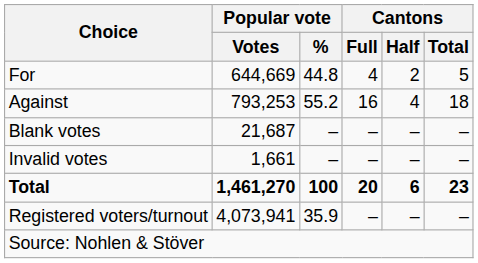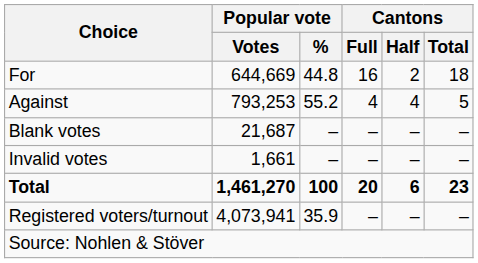 <table class=wikitable style=text-align:right>
 <tr>
 <th rowspan=2>Choice</th>
 <th colspan=2>Popular vote</th>
 <th colspan=3>Cantons</th>
 </tr>
 <tr>
 <th>Votes</th>
 <th>%</th>
 <th>Full</th>
 <th>Half</th>
 <th>Total</th>
 </tr>
 <tr>
 <td align=left>For</td>
 <td>644,669</td>
 <td>44.8</td>
-<td>4</td>
+<td>16</td>
 <td>2</td>
-<td>5</td>
+<td>18</td>
 </tr>
 <tr>
 <td align=left>Against</td>
 <td>793,253</td>
 <td>55.2</td>
-<td>16</td>
 <td>4</td>
-<td>18</td>
+<td>4</td>
+<td>5</td>
 </tr>
 <tr>
 <td align=left>Blank votes</td>
 <td>21,687</td>
 <td>–</td>
 <td>–</td>
 <td>–</td>
 <td>–</td>
 </tr>
 <tr>
 <td align=left>Invalid votes</td>
 <td>1,661</td>
 <td>–</td>
 <td>–</td>
 <td>–</td>
 <td>–</td>
 </tr>
 <tr>
 <td align=left><strong>Total</strong></td>
 <td><strong>1,461,270</strong></td>
 <td><strong>100</strong></td>
 <td><strong>20</strong></td>
 <td><strong>6</strong></td>
 <td><strong>23</strong></td>
 </tr>
 <tr>
 <td align=left>Registered voters/turnout</td>
 <td>4,073,941</td>
 <td>35.9</td>
 <td>–</td>
 <td>–</td>
 <td>–</td>
 </tr>
 <tr>
 <td align=left colspan=11>Source: Nohlen & Stöver</td>
 </tr>
 </table>
